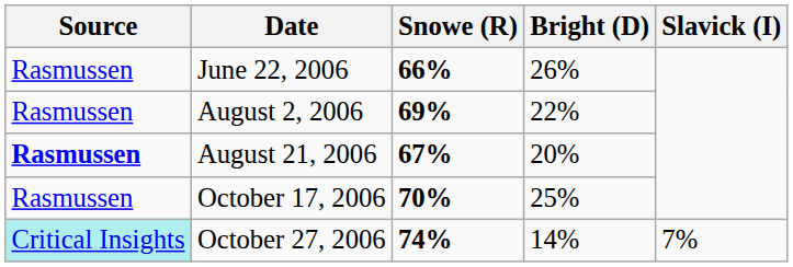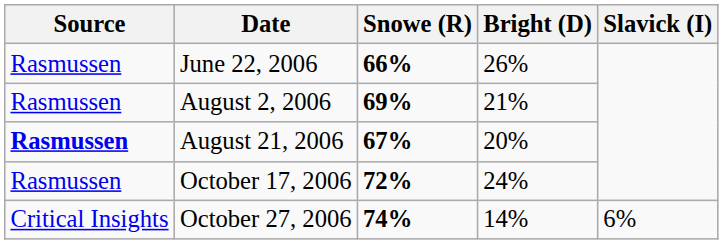 <table class="wikitable">
 <tr>
 <th>Source</th>
 <th>Date</th>
 <th>Snowe (R)</th>
 <th>Bright (D)</th>
 <th>Slavick (I)</th>
 </tr>
 <tr>
 <td><a href='#'>Rasmussen</a></td>
 <td>June 22, 2006</td>
 <td><strong>66%</strong></td>
 <td>26%</td>
 </tr>
 <tr>
 <td><a href='#'>Rasmussen</a></td>
 <td>August 2, 2006</td>
 <td><strong>69%</strong></td>
-<td>22%</td>
+<td>21%</td>
 </tr>
 <tr>
 <td><strong><a href='#'>Rasmussen</a></strong></td>
 <td>August 21, 2006</td>
 <td><strong>67%</strong></td>
 <td>20%</td>
 </tr>
 <tr>
 <td><a href='#'>Rasmussen</a></td>
 <td>October 17, 2006</td>
-<td><strong>70%</strong></td>
-<td>25%</td>
+<td><strong>72%</strong></td>
+<td>24%</td>
 </tr>
 <tr>
-<td style="background: paleturquoise;"><a href='#'>Critical Insights</a></td>
+<td><a href='#'>Critical Insights</a></td>
 <td>October 27, 2006</td>
 <td><strong>74%</strong></td>
 <td>14%</td>
-<td>7%</td>
+<td>6%</td>
 </tr>
 </table>
